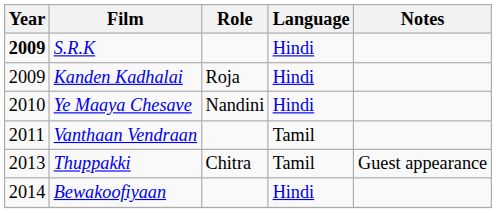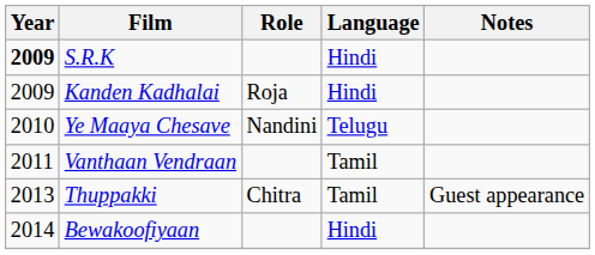 <table class="wikitable sortable">
 <tr>
 <th>Year</th>
 <th>Film</th>
 <th>Role</th>
 <th>Language</th>
 <th class="unsortable">Notes</th>
 </tr>
 <tr>
 <td><strong>2009</strong></td>
 <td><em><a href='#'>S.R.K</a></em></td>
 <td></td>
 <td><a href='#'>Hindi</a></td>
 <td></td>
 </tr>
 <tr>
 <td>2009</td>
 <td><em><a href='#'>Kanden Kadhalai</a></em></td>
 <td>Roja</td>
 <td><a href='#'>Hindi</a></td>
 <td></td>
 </tr>
 <tr>
 <td>2010</td>
 <td><em><a href='#'>Ye Maaya Chesave</a></em></td>
 <td>Nandini</td>
-<td><a href='#'>Hindi</a></td>
+<td><a href='#'>Telugu</a></td>
 <td></td>
 </tr>
 <tr>
 <td>2011</td>
 <td><em><a href='#'>Vanthaan Vendraan</a></em></td>
 <td></td>
 <td>Tamil</td>
 <td></td>
 </tr>
 <tr>
 <td>2013</td>
 <td><em><a href='#'>Thuppakki</a></em></td>
 <td>Chitra</td>
 <td>Tamil</td>
 <td>Guest appearance</td>
 </tr>
 <tr>
 <td>2014</td>
 <td><em><a href='#'>Bewakoofiyaan</a></em></td>
 <td></td>
 <td><a href='#'>Hindi</a></td>
 <td></td>
 </tr>
 <tr>
 </tr>
 </table>
